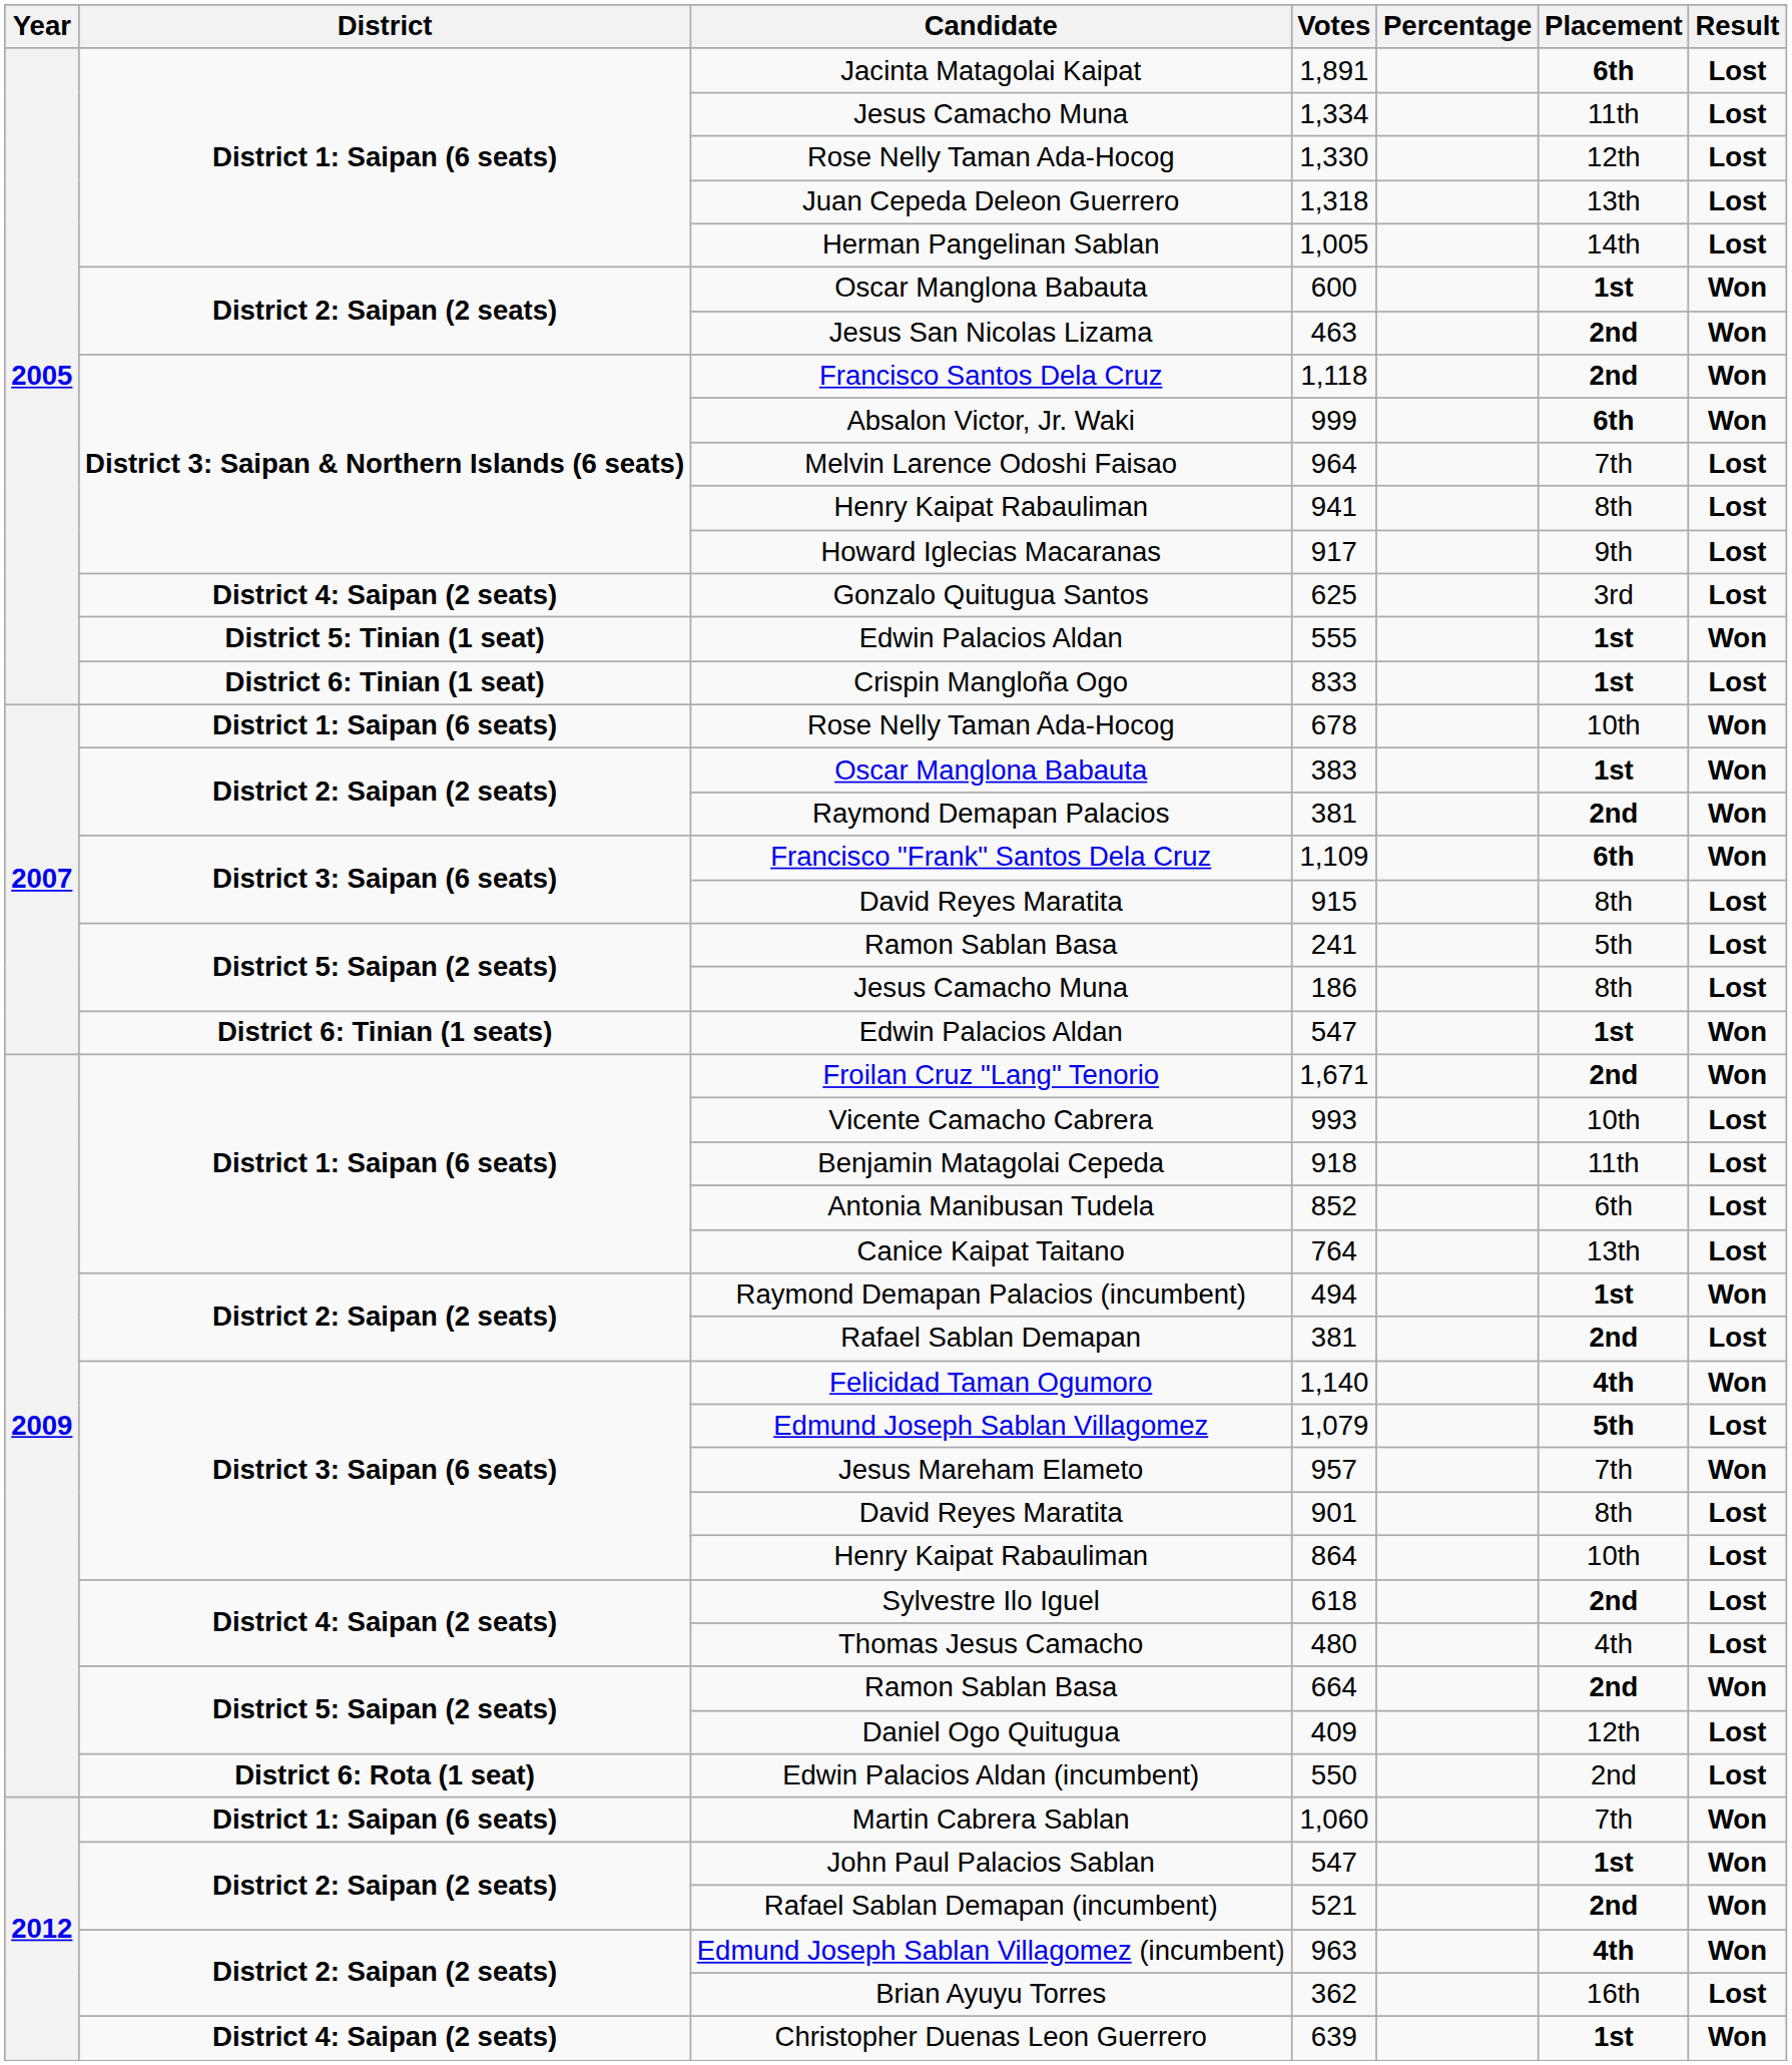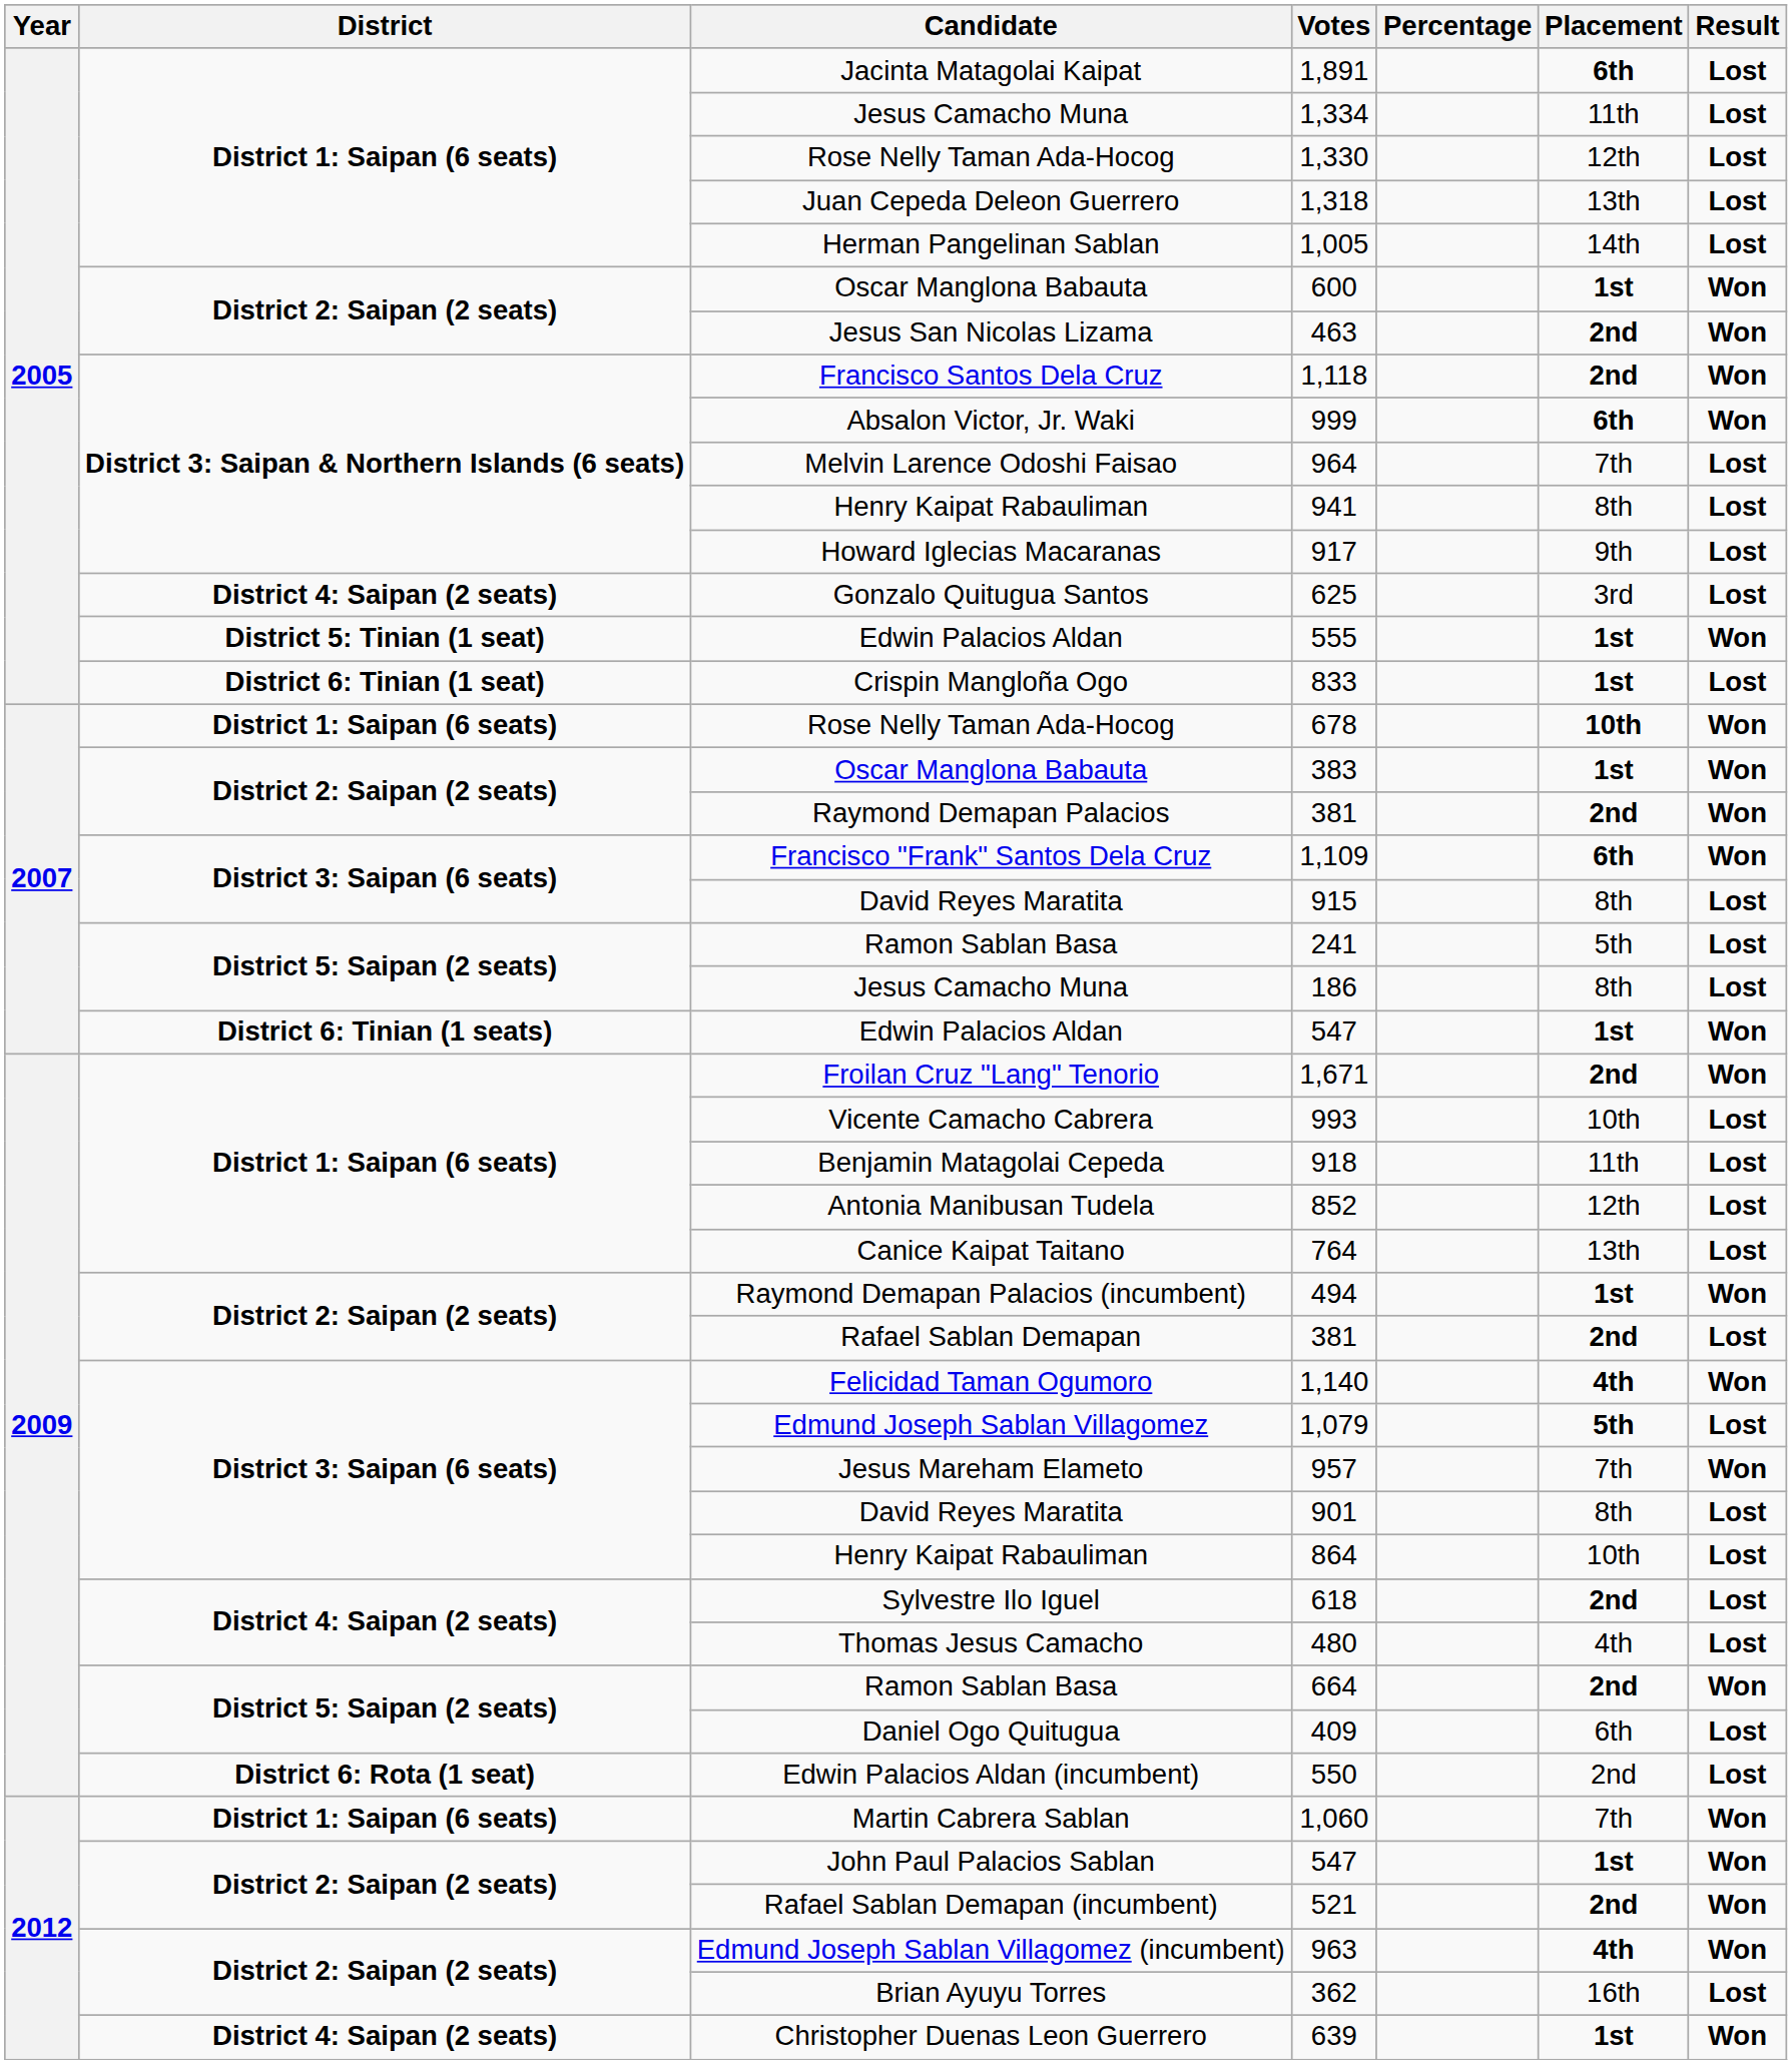 <table class="wikitable" style=text-align:center>
 <tr>
 <th rowspan=1>Year</th>
 <th rowspan=1>District</th>
 <th rowspan=1>Candidate</th>
 <th rowspan=1>Votes</th>
 <th rowspan=1>Percentage</th>
 <th rowspan=1>Placement</th>
 <th rowspan=1>Result</th>
 </tr>
 <tr>
 <th rowspan=15><a href='#'>2005</a></th>
 <td rowspan=5><strong>District 1: Saipan (6 seats)</strong></td>
 <td>Jacinta Matagolai Kaipat</td>
 <td>1,891</td>
 <td></td>
 <td><strong>6th</strong></td>
 <td><strong>Lost</strong></td>
 </tr>
 <tr>
 <td>Jesus Camacho Muna</td>
 <td>1,334</td>
 <td></td>
 <td>11th</td>
 <td><strong>Lost</strong></td>
 </tr>
 <tr>
 <td>Rose Nelly Taman Ada-Hocog</td>
 <td>1,330</td>
 <td></td>
 <td>12th</td>
 <td><strong>Lost</strong></td>
 </tr>
 <tr>
 <td>Juan Cepeda Deleon Guerrero</td>
 <td>1,318</td>
 <td></td>
 <td>13th</td>
 <td><strong>Lost</strong></td>
 </tr>
 <tr>
 <td>Herman Pangelinan Sablan</td>
 <td>1,005</td>
 <td></td>
 <td>14th</td>
 <td><strong>Lost</strong></td>
 </tr>
 <tr>
 <td rowspan=2><strong>District 2: Saipan (2 seats)</strong></td>
 <td>Oscar Manglona Babauta</td>
 <td>600</td>
 <td></td>
 <td><strong>1st</strong></td>
 <td><strong>Won</strong></td>
 </tr>
 <tr>
 <td>Jesus San Nicolas Lizama</td>
 <td>463</td>
 <td></td>
 <td><strong>2nd</strong></td>
 <td><strong>Won</strong></td>
 </tr>
 <tr>
 <td rowspan=5><strong>District 3: Saipan & Northern Islands (6 seats)</strong></td>
 <td><a href='#'>Francisco Santos Dela Cruz</a></td>
 <td>1,118</td>
 <td></td>
 <td><strong>2nd</strong></td>
 <td><strong>Won</strong></td>
 </tr>
 <tr>
 <td>Absalon Victor, Jr. Waki</td>
 <td>999</td>
 <td></td>
 <td><strong>6th</strong></td>
 <td><strong>Won</strong></td>
 </tr>
 <tr>
 <td>Melvin Larence Odoshi Faisao</td>
 <td>964</td>
 <td></td>
 <td>7th</td>
 <td><strong>Lost</strong></td>
 </tr>
 <tr>
 <td>Henry Kaipat Rabauliman</td>
 <td>941</td>
 <td></td>
 <td>8th</td>
 <td><strong>Lost</strong></td>
 </tr>
 <tr>
 <td>Howard Iglecias Macaranas</td>
 <td>917</td>
 <td></td>
 <td>9th</td>
 <td><strong>Lost</strong></td>
 </tr>
 <tr>
 <td rowspan=1><strong>District 4: Saipan (2 seats)</strong></td>
 <td>Gonzalo Quitugua Santos</td>
 <td>625</td>
 <td></td>
 <td>3rd</td>
 <td><strong>Lost</strong></td>
 </tr>
 <tr>
 <td rowspan=1><strong>District 5: Tinian (1 seat)</strong></td>
 <td>Edwin Palacios Aldan</td>
 <td>555</td>
 <td></td>
 <td><strong>1st</strong></td>
 <td><strong>Won</strong></td>
 </tr>
 <tr>
 <td rowspan=1><strong>District 6: Tinian (1 seat)</strong></td>
 <td>Crispin Mangloña Ogo</td>
 <td>833</td>
 <td></td>
 <td><strong>1st</strong></td>
 <td><strong>Lost</strong></td>
 </tr>
 <tr>
 <th rowspan=8><a href='#'>2007</a></th>
 <td rowspan=1><strong>District 1: Saipan (6 seats)</strong></td>
 <td>Rose Nelly Taman Ada-Hocog</td>
 <td>678</td>
 <td></td>
-<td>10th</td>
+<td><strong>10th</strong></td>
 <td><strong>Won</strong></td>
 </tr>
 <tr>
 <td rowspan=2><strong>District 2: Saipan (2 seats)</strong></td>
 <td><a href='#'>Oscar Manglona Babauta</a></td>
 <td>383</td>
 <td></td>
 <td><strong>1st</strong></td>
 <td><strong>Won</strong></td>
 </tr>
 <tr>
 <td>Raymond Demapan Palacios</td>
 <td>381</td>
 <td></td>
 <td><strong>2nd</strong></td>
 <td><strong>Won</strong></td>
 </tr>
 <tr>
 <td rowspan=2><strong>District 3: Saipan (6 seats)</strong></td>
 <td><a href='#'>Francisco "Frank" Santos Dela Cruz</a></td>
 <td>1,109</td>
 <td></td>
 <td><strong>6th</strong></td>
 <td><strong>Won</strong></td>
 </tr>
 <tr>
 <td>David Reyes Maratita</td>
 <td>915</td>
 <td></td>
 <td>8th</td>
 <td><strong>Lost</strong></td>
 </tr>
 <tr>
 <td rowspan=2><strong>District 5: Saipan (2 seats)</strong></td>
 <td>Ramon Sablan Basa</td>
 <td>241</td>
 <td></td>
 <td>5th</td>
 <td><strong>Lost</strong></td>
 </tr>
 <tr>
 <td>Jesus Camacho Muna</td>
 <td>186</td>
 <td></td>
 <td>8th</td>
 <td><strong>Lost</strong></td>
 </tr>
 <tr>
 <td rowspan=1><strong>District 6: Tinian (1 seats)</strong></td>
 <td>Edwin Palacios Aldan</td>
 <td>547</td>
 <td></td>
 <td><strong>1st</strong></td>
 <td><strong>Won</strong></td>
 </tr>
 <tr>
 <th rowspan=17><a href='#'>2009</a></th>
 <td rowspan=5><strong>District 1: Saipan (6 seats)</strong></td>
 <td><a href='#'>Froilan Cruz "Lang" Tenorio</a></td>
 <td>1,671</td>
 <td></td>
 <td><strong>2nd</strong></td>
 <td><strong>Won</strong></td>
 </tr>
 <tr>
 <td>Vicente Camacho Cabrera</td>
 <td>993</td>
 <td></td>
 <td>10th</td>
 <td><strong>Lost</strong></td>
 </tr>
 <tr>
 <td>Benjamin Matagolai Cepeda</td>
 <td>918</td>
 <td></td>
 <td>11th</td>
 <td><strong>Lost</strong></td>
 </tr>
 <tr>
 <td>Antonia Manibusan Tudela</td>
 <td>852</td>
 <td></td>
-<td>6th</td>
+<td>12th</td>
 <td><strong>Lost</strong></td>
 </tr>
 <tr>
 <td>Canice Kaipat Taitano</td>
 <td>764</td>
 <td></td>
 <td>13th</td>
 <td><strong>Lost</strong></td>
 </tr>
 <tr>
 <td rowspan=2><strong>District 2: Saipan (2 seats)</strong></td>
 <td>Raymond Demapan Palacios (incumbent)</td>
 <td>494</td>
 <td></td>
 <td><strong>1st</strong></td>
 <td><strong>Won</strong></td>
 </tr>
 <tr>
 <td>Rafael Sablan Demapan</td>
 <td>381</td>
 <td></td>
 <td><strong>2nd</strong></td>
 <td><strong>Lost</strong></td>
 </tr>
 <tr>
 <td rowspan=5><strong>District 3: Saipan (6 seats)</strong></td>
 <td><a href='#'>Felicidad Taman Ogumoro</a></td>
 <td>1,140</td>
 <td></td>
 <td><strong>4th</strong></td>
 <td><strong>Won</strong></td>
 </tr>
 <tr>
 <td><a href='#'>Edmund Joseph Sablan Villagomez</a></td>
 <td>1,079</td>
 <td></td>
 <td><strong>5th</strong></td>
 <td><strong>Lost</strong></td>
 </tr>
 <tr>
 <td>Jesus Mareham Elameto</td>
 <td>957</td>
 <td></td>
 <td>7th</td>
 <td><strong>Won</strong></td>
 </tr>
 <tr>
 <td>David Reyes Maratita</td>
 <td>901</td>
 <td></td>
 <td>8th</td>
 <td><strong>Lost</strong></td>
 </tr>
 <tr>
 <td>Henry Kaipat Rabauliman</td>
 <td>864</td>
 <td></td>
 <td>10th</td>
 <td><strong>Lost</strong></td>
 </tr>
 <tr>
 <td rowspan=2><strong>District 4: Saipan (2 seats)</strong></td>
 <td>Sylvestre Ilo Iguel</td>
 <td>618</td>
 <td></td>
 <td><strong>2nd</strong></td>
 <td><strong>Lost</strong></td>
 </tr>
 <tr>
 <td>Thomas Jesus Camacho</td>
 <td>480</td>
 <td></td>
 <td>4th</td>
 <td><strong>Lost</strong></td>
 </tr>
 <tr>
 <td rowspan=2><strong>District 5: Saipan (2 seats)</strong></td>
 <td>Ramon Sablan Basa</td>
 <td>664</td>
 <td></td>
 <td><strong>2nd</strong></td>
 <td><strong>Won</strong></td>
 </tr>
 <tr>
 <td>Daniel Ogo Quitugua</td>
 <td>409</td>
 <td></td>
-<td>12th</td>
+<td>6th</td>
 <td><strong>Lost</strong></td>
 </tr>
 <tr>
 <td rowspan=1><strong>District 6: Rota (1 seat)</strong></td>
 <td>Edwin Palacios Aldan (incumbent)</td>
 <td>550</td>
 <td></td>
 <td>2nd</td>
 <td><strong>Lost</strong></td>
 </tr>
 <tr>
 <th rowspan=6><a href='#'>2012</a></th>
 <td rowspan=1><strong>District 1: Saipan (6 seats)</strong></td>
 <td>Martin Cabrera Sablan</td>
 <td>1,060</td>
 <td></td>
 <td>7th</td>
 <td><strong>Won</strong></td>
 </tr>
 <tr>
 <td rowspan=2><strong>District 2: Saipan (2 seats)</strong></td>
 <td>John Paul Palacios Sablan</td>
 <td>547</td>
 <td></td>
 <td><strong>1st</strong></td>
 <td><strong>Won</strong></td>
 </tr>
 <tr>
 <td>Rafael Sablan Demapan (incumbent)</td>
 <td>521</td>
 <td></td>
 <td><strong>2nd</strong></td>
 <td><strong>Won</strong></td>
 </tr>
 <tr>
 <td rowspan=2><strong>District 2: Saipan (2 seats)</strong></td>
 <td><a href='#'>Edmund Joseph Sablan Villagomez</a> (incumbent)</td>
 <td>963</td>
 <td></td>
 <td><strong>4th</strong></td>
 <td><strong>Won</strong></td>
 </tr>
 <tr>
 <td>Brian Ayuyu Torres</td>
 <td>362</td>
 <td></td>
 <td>16th</td>
 <td><strong>Lost</strong></td>
 </tr>
 <tr>
 <td rowspan=1><strong>District 4: Saipan (2 seats)</strong></td>
 <td>Christopher Duenas Leon Guerrero</td>
 <td>639</td>
 <td></td>
 <td><strong>1st</strong></td>
 <td><strong>Won</strong></td>
 </tr>
 <tr>
 </tr>
 </table>
